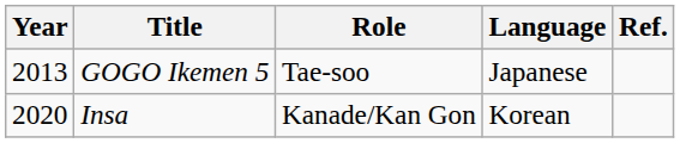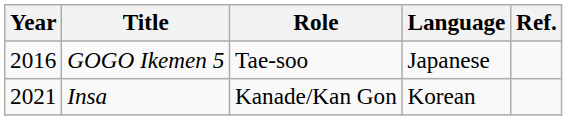 <table class="wikitable">
 <tr>
 <th>Year</th>
 <th>Title</th>
 <th>Role</th>
 <th>Language</th>
 <th>Ref.</th>
 </tr>
 <tr>
-<td>2013</td>
+<td>2016</td>
 <td><em>GOGO Ikemen 5</em></td>
 <td>Tae-soo</td>
 <td>Japanese</td>
 <td></td>
 </tr>
 <tr>
-<td>2020</td>
+<td>2021</td>
 <td><em>Insa</em></td>
 <td>Kanade/Kan Gon</td>
 <td>Korean</td>
 <td></td>
 </tr>
 </table>
